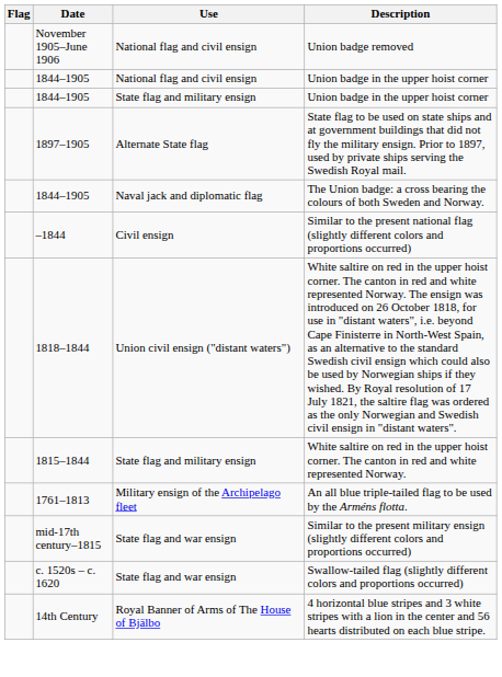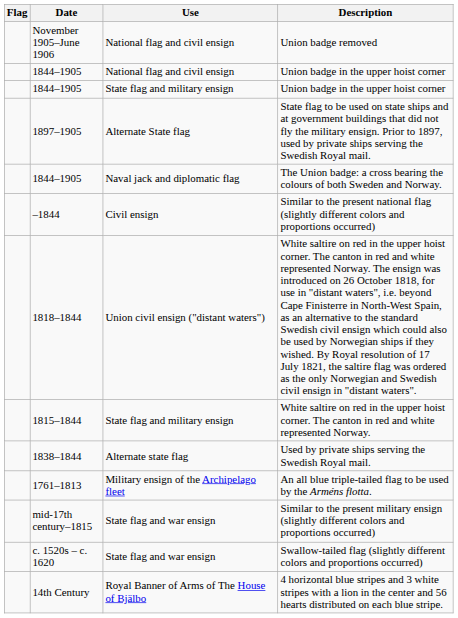 <table class="wikitable">
 <tr>
 <th>Flag</th>
 <th width="100">Date</th>
 <th width="250">Use</th>
 <th width="250">Description</th>
 </tr>
 <tr>
 <td></td>
 <td>November 1905–June 1906</td>
 <td>National flag and civil ensign</td>
 <td>Union badge removed</td>
 </tr>
 <tr>
 <td></td>
 <td>1844–1905</td>
 <td>National flag and civil ensign</td>
 <td>Union badge in the upper hoist corner</td>
 </tr>
 <tr>
 <td></td>
 <td>1844–1905</td>
 <td>State flag and military ensign</td>
 <td>Union badge in the upper hoist corner</td>
 </tr>
 <tr>
 <td></td>
 <td>1897–1905</td>
 <td>Alternate State flag</td>
 <td>State flag to be used on state ships and at government buildings that did not fly the military ensign. Prior to 1897, used by private ships serving the Swedish Royal mail.</td>
 </tr>
 <tr>
 <td></td>
 <td>1844–1905</td>
 <td>Naval jack and diplomatic flag</td>
 <td>The Union badge: a cross bearing the colours of both Sweden and Norway.</td>
 </tr>
 <tr>
 <td></td>
 <td>–1844</td>
 <td>Civil ensign</td>
 <td>Similar to the present national flag (slightly different colors and proportions occurred)</td>
 </tr>
 <tr>
 <td></td>
 <td>1818–1844</td>
 <td>Union civil ensign ("distant waters")</td>
 <td>White saltire on red in the upper hoist corner. The canton in red and white represented Norway. The ensign was introduced on 26 October 1818, for use in "distant waters", i.e. beyond Cape Finisterre in North-West Spain, as an alternative to the standard Swedish civil ensign which could also be used by Norwegian ships if they wished. By Royal resolution of 17 July 1821, the saltire flag was ordered as the only Norwegian and Swedish civil ensign in "distant waters".</td>
 </tr>
 <tr>
 <td></td>
 <td>1815–1844</td>
 <td>State flag and military ensign</td>
 <td>White saltire on red in the upper hoist corner. The canton in red and white represented Norway.</td>
 </tr>
 <tr>
 <td></td>
+<td>1838–1844</td>
+<td>Alternate state flag</td>
+<td>Used by private ships serving the Swedish Royal mail.</td>
+</tr>
+<tr>
+<td></td>
 <td>1761–1813</td>
 <td>Military ensign of the <a href='#'>Archipelago fleet</a></td>
 <td>An all blue triple-tailed flag to be used by the <em>Arméns flotta</em>.</td>
 </tr>
 <tr>
 <td></td>
 <td>mid-17th century–1815</td>
 <td>State flag and war ensign</td>
 <td>Similar to the present military ensign (slightly different colors and proportions occurred)</td>
 </tr>
 <tr>
 <td></td>
 <td>c. 1520s – c. 1620</td>
 <td>State flag and war ensign</td>
 <td>Swallow-tailed flag (slightly different colors and proportions occurred)</td>
 </tr>
 <tr>
 <td></td>
 <td>14th Century</td>
 <td>Royal Banner of Arms of The <a href='#'>House of Bjälbo</a></td>
 <td>4 horizontal blue stripes and 3 white stripes with a lion in the center and 56 hearts distributed on each blue stripe.</td>
 </tr>
 </table>
